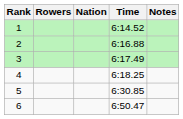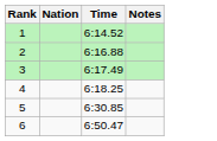 <table class="wikitable sortable" style="text-align:center">
 <tr>
 <th>Rank</th>
-<th>Rowers</th>
 <th>Nation</th>
 <th>Time</th>
 <th>Notes</th>
 </tr>
 <tr bgcolor=bbf3bb>
 <td>1</td>
-<td align=left data-sort-value="Brundin, Folke"></td>
 <td align=left></td>
 <td>6:14.52</td>
 <td></td>
 </tr>
 <tr bgcolor=bbf3bb>
 <td>2</td>
-<td align=left data-sort-value="Berkhout, Darby"></td>
 <td align=left></td>
 <td>6:16.88</td>
 <td></td>
 </tr>
 <tr bgcolor=bbf3bb>
 <td>3</td>
-<td align=left data-sort-value="Fotou, Georgios"></td>
 <td align=left></td>
 <td>6:17.49</td>
 <td></td>
 </tr>
 <tr>
 <td>4</td>
-<td align=left data-sort-value="Aguirre, José Luis"></td>
 <td align=left></td>
 <td>6:18.25</td>
 <td></td>
 </tr>
 <tr>
 <td>5</td>
-<td align=left data-sort-value="Arantes, Marcos"></td>
 <td align=left></td>
 <td>6:30.85</td>
 <td></td>
 </tr>
 <tr>
 <td>6</td>
 <td align=left></td>
-<td align=left></td>
 <td>6:50.47</td>
 <td></td>
 </tr>
 </table>
